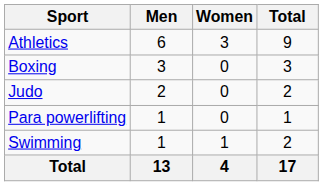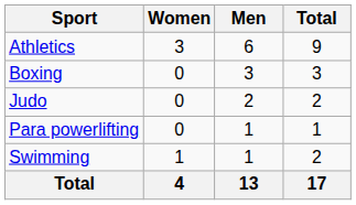 <table class="wikitable sortable" style="text-align:center;">
 <tr>
 <th width=120>Sport</th>
+<th width=55>Women</th>
 <th width=55>Men</th>
-<th width=55>Women</th>
 <th width=55>Total</th>
 </tr>
 <tr>
 <td align=left><a href='#'>Athletics</a></td>
+<td>3</td>
 <td>6</td>
-<td>3</td>
 <td>9</td>
 </tr>
 <tr>
 <td align=left><a href='#'>Boxing</a></td>
+<td>0</td>
 <td>3</td>
-<td>0</td>
 <td>3</td>
 </tr>
 <tr>
 <td align=left><a href='#'>Judo</a></td>
+<td>0</td>
 <td>2</td>
-<td>0</td>
 <td>2</td>
 </tr>
 <tr>
 <td align=left><a href='#'>Para powerlifting</a></td>
+<td>0</td>
 <td>1</td>
-<td>0</td>
 <td>1</td>
 </tr>
 <tr>
 <td align=left><a href='#'>Swimming</a></td>
 <td>1</td>
 <td>1</td>
 <td>2</td>
 </tr>
 <tr>
 <th>Total</th>
+<th>4</th>
 <th>13</th>
-<th>4</th>
 <th>17</th>
 </tr>
 </table>
